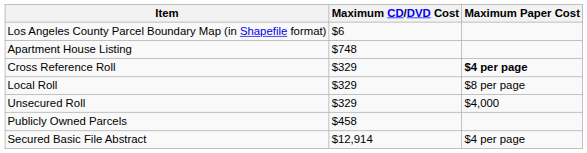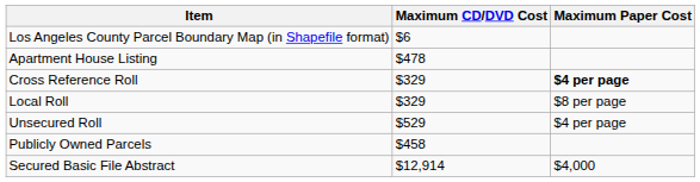 <table class="wikitable sortable" style="margin: 1em auto 1em auto;">
 <tr>
 <th>Item</th>
 <th>Maximum <a href='#'>CD</a>/<a href='#'>DVD</a> Cost</th>
 <th>Maximum Paper Cost</th>
 </tr>
 <tr>
 <td>Los Angeles County Parcel Boundary Map (in <a href='#'>Shapefile</a> format)</td>
 <td>$6</td>
 <td></td>
 </tr>
 <tr>
 <td>Apartment House Listing</td>
-<td>$748</td>
+<td>$478</td>
 <td></td>
 </tr>
 <tr>
 <td>Cross Reference Roll</td>
 <td>$329</td>
 <td><strong>$4 per page</strong></td>
 </tr>
 <tr>
 <td>Local Roll</td>
 <td>$329</td>
 <td>$8 per page</td>
 </tr>
 <tr>
 <td>Unsecured Roll</td>
-<td>$329</td>
-<td>$4,000</td>
+<td>$529</td>
+<td>$4 per page</td>
 </tr>
 <tr>
 <td>Publicly Owned Parcels</td>
 <td>$458</td>
 <td></td>
 </tr>
 <tr>
 <td>Secured Basic File Abstract</td>
 <td>$12,914</td>
-<td>$4 per page</td>
+<td>$4,000</td>
 </tr>
 </table>
